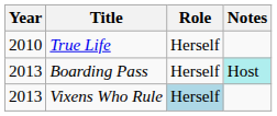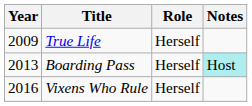 <table class="wikitable sortable">
 <tr>
 <th>Year</th>
 <th>Title</th>
 <th>Role</th>
 <th class="unsortable">Notes</th>
 </tr>
 <tr>
-<td>2010</td>
+<td>2009</td>
 <td><em><a href='#'>True Life</a></em></td>
 <td>Herself</td>
 <td></td>
 </tr>
 <tr>
 <td>2013</td>
 <td><em>Boarding Pass</em></td>
 <td>Herself</td>
 <td style="background: paleturquoise;">Host</td>
 </tr>
 <tr>
-<td>2013</td>
+<td>2016</td>
 <td><em>Vixens Who Rule</em></td>
-<td style="background: lightblue;">Herself</td>
+<td>Herself</td>
 <td></td>
 </tr>
 </table>
